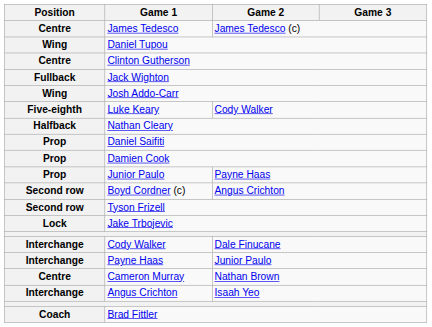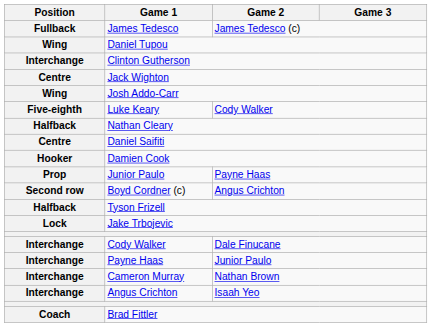 <table class="wikitable">
 <tr>
 <th style="width:150px;">Position</th>
 <th style="width:160px;">Game 1</th>
 <th style="width:160px;">Game 2</th>
 <th style="width:160px;">Game 3</th>
 </tr>
 <tr>
-<th>Centre</th>
+<th>Fullback</th>
 <td colspan="1"> <a href='#'>James Tedesco</a></td>
 <td colspan="2"> <a href='#'>James Tedesco</a> (c)</td>
 </tr>
 <tr>
 <th>Wing</th>
 <td colspan="3"> <a href='#'>Daniel Tupou</a></td>
 </tr>
 <tr>
-<th>Centre</th>
+<th>Interchange</th>
 <td colspan="3"> <a href='#'>Clinton Gutherson</a></td>
 </tr>
 <tr>
-<th>Fullback</th>
+<th>Centre</th>
 <td colspan="3"> <a href='#'>Jack Wighton</a></td>
 </tr>
 <tr>
 <th>Wing</th>
 <td colspan="3"> <a href='#'>Josh Addo-Carr</a></td>
 </tr>
 <tr>
 <th>Five-eighth</th>
 <td colspan="1"> <a href='#'>Luke Keary</a></td>
 <td colspan="2"> <a href='#'>Cody Walker</a></td>
 </tr>
 <tr>
 <th>Halfback</th>
 <td colspan="3"> <a href='#'>Nathan Cleary</a></td>
 </tr>
 <tr>
-<th>Prop</th>
+<th>Centre</th>
 <td colspan="3"> <a href='#'>Daniel Saifiti</a></td>
 </tr>
 <tr>
-<th>Prop</th>
+<th>Hooker</th>
 <td colspan="3"> <a href='#'>Damien Cook</a></td>
 </tr>
 <tr>
 <th>Prop</th>
 <td colspan="1"> <a href='#'>Junior Paulo</a></td>
 <td colspan="2"> <a href='#'>Payne Haas</a></td>
 </tr>
 <tr>
 <th>Second row</th>
 <td colspan="1"> <a href='#'>Boyd Cordner</a> (c)</td>
 <td colspan="2"> <a href='#'>Angus Crichton</a></td>
 </tr>
 <tr>
-<th>Second row</th>
+<th>Halfback</th>
 <td colspan="3"> <a href='#'>Tyson Frizell</a></td>
 </tr>
 <tr>
 <th>Lock</th>
 <td colspan="3"> <a href='#'>Jake Trbojevic</a></td>
 </tr>
 <tr>
 <th colspan="4"></th>
 </tr>
 <tr>
 <th>Interchange</th>
 <td colspan="1"> <a href='#'>Cody Walker</a></td>
 <td colspan="2"> <a href='#'>Dale Finucane</a></td>
 </tr>
 <tr>
 <th>Interchange</th>
 <td colspan="1"> <a href='#'>Payne Haas</a></td>
 <td colspan="2"> <a href='#'>Junior Paulo</a></td>
 </tr>
 <tr>
-<th>Centre</th>
+<th>Interchange</th>
 <td colspan="1"> <a href='#'>Cameron Murray</a></td>
 <td colspan="2"> <a href='#'>Nathan Brown</a></td>
 </tr>
 <tr>
 <th>Interchange</th>
 <td colspan="1"> <a href='#'>Angus Crichton</a></td>
 <td colspan="2"> <a href='#'>Isaah Yeo</a></td>
 </tr>
 <tr>
 <th colspan="4"></th>
 </tr>
 <tr>
 <th>Coach</th>
 <td colspan="3"> <a href='#'>Brad Fittler</a></td>
 </tr>
 </table>
